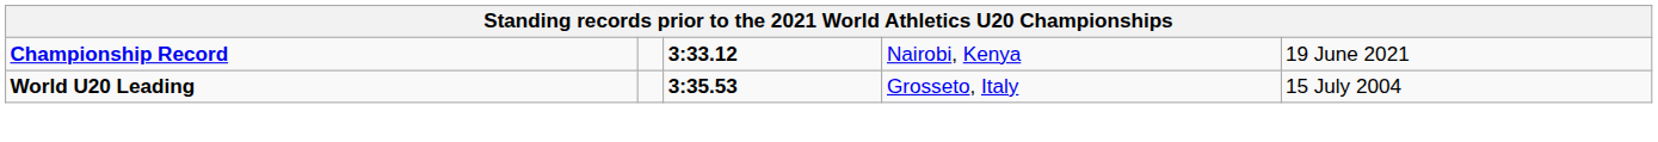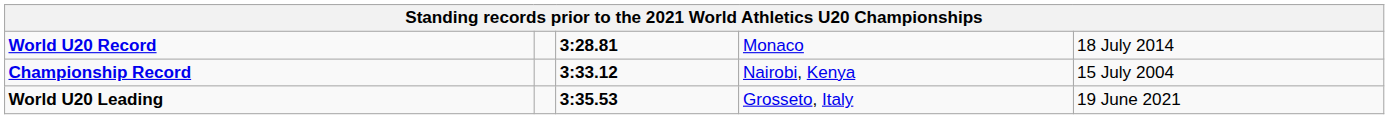 <table class="wikitable" width=65%>
 <tr>
 <th colspan=5>Standing records prior to the 2021 World Athletics U20 Championships</th>
+</tr>
+<tr>
+<td><strong><a href='#'>World U20 Record</a></strong></td>
+<td></td>
+<td><strong>3:28.81</strong></td>
+<td><a href='#'>Monaco</a></td>
+<td>18 July 2014</td>
 </tr>
 <tr>
 <td><strong><a href='#'>Championship Record</a></strong></td>
 <td></td>
 <td><strong>3:33.12</strong></td>
 <td><a href='#'>Nairobi</a>, <a href='#'>Kenya</a></td>
-<td>19 June 2021</td>
+<td>15 July 2004</td>
 </tr>
 <tr>
 <td><strong>World U20 Leading</strong></td>
 <td></td>
 <td><strong>3:35.53</strong></td>
 <td><a href='#'>Grosseto</a>, <a href='#'>Italy</a></td>
-<td>15 July 2004</td>
+<td>19 June 2021</td>
 </tr>
 </table>
